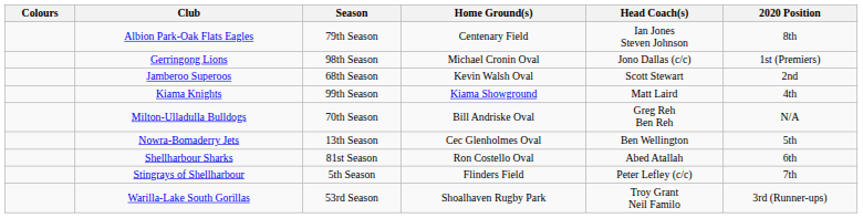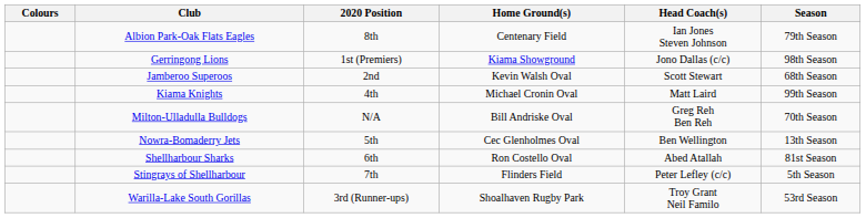 <table class="wikitable" style="width:100%; text-align:center;">
 <tr>
 <th>Colours</th>
 <th>Club</th>
-<th>Season</th>
+<th>2020 Position</th>
 <th>Home Ground(s)</th>
 <th>Head Coach(s)</th>
-<th>2020 Position</th>
+<th>Season</th>
 </tr>
 <tr>
 <td></td>
 <td><a href='#'>Albion Park-Oak Flats Eagles</a></td>
-<td>79th Season</td>
+<td>8th</td>
 <td>Centenary Field</td>
 <td>Ian Jones<br>Steven Johnson</td>
-<td>8th</td>
+<td>79th Season</td>
 </tr>
 <tr>
 <td></td>
 <td><a href='#'>Gerringong Lions</a></td>
+<td>1st (Premiers)</td>
+<td><a href='#'>Kiama Showground</a></td>
+<td>Jono Dallas (c/c)</td>
 <td>98th Season</td>
-<td>Michael Cronin Oval</td>
-<td>Jono Dallas (c/c)</td>
-<td>1st (Premiers)</td>
 </tr>
 <tr>
 <td></td>
 <td><a href='#'>Jamberoo Superoos</a></td>
-<td>68th Season</td>
+<td>2nd</td>
 <td>Kevin Walsh Oval</td>
 <td>Scott Stewart</td>
-<td>2nd</td>
+<td>68th Season</td>
 </tr>
 <tr>
 <td></td>
 <td><a href='#'>Kiama Knights</a></td>
+<td>4th</td>
+<td>Michael Cronin Oval</td>
+<td>Matt Laird</td>
 <td>99th Season</td>
-<td><a href='#'>Kiama Showground</a></td>
-<td>Matt Laird</td>
-<td>4th</td>
 </tr>
 <tr>
 <td></td>
 <td><a href='#'>Milton-Ulladulla Bulldogs</a></td>
-<td>70th Season</td>
+<td>N/A</td>
 <td>Bill Andriske Oval</td>
 <td>Greg Reh<br>Ben Reh</td>
-<td>N/A</td>
+<td>70th Season</td>
 </tr>
 <tr>
 <td></td>
 <td><a href='#'>Nowra-Bomaderry Jets</a></td>
-<td>13th Season</td>
+<td>5th</td>
 <td>Cec Glenholmes Oval</td>
 <td>Ben Wellington</td>
-<td>5th</td>
+<td>13th Season</td>
 </tr>
 <tr>
 <td></td>
 <td><a href='#'>Shellharbour Sharks</a></td>
-<td>81st Season</td>
+<td>6th</td>
 <td>Ron Costello Oval</td>
 <td>Abed Atallah</td>
-<td>6th</td>
+<td>81st Season</td>
 </tr>
 <tr>
 <td></td>
 <td><a href='#'>Stingrays of Shellharbour</a></td>
-<td>5th Season</td>
+<td>7th</td>
 <td>Flinders Field</td>
 <td>Peter Lefley (c/c)</td>
-<td>7th</td>
+<td>5th Season</td>
 </tr>
 <tr>
 <td></td>
 <td><a href='#'>Warilla-Lake South Gorillas</a></td>
-<td>53rd Season</td>
+<td>3rd (Runner-ups)</td>
 <td>Shoalhaven Rugby Park</td>
 <td>Troy Grant<br>Neil Familo</td>
-<td>3rd (Runner-ups)</td>
+<td>53rd Season</td>
 </tr>
 </table>
